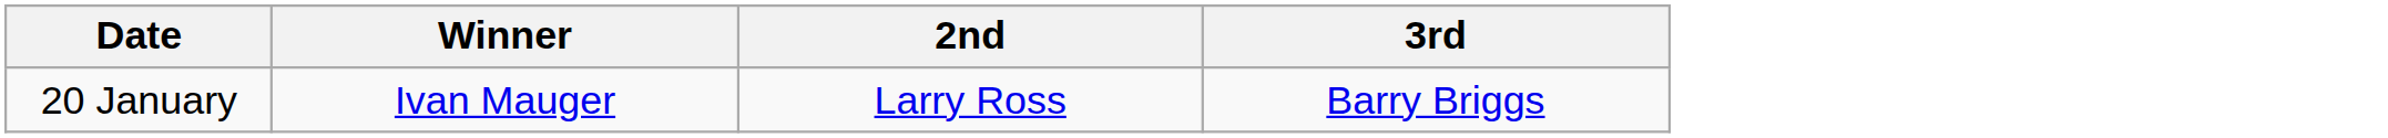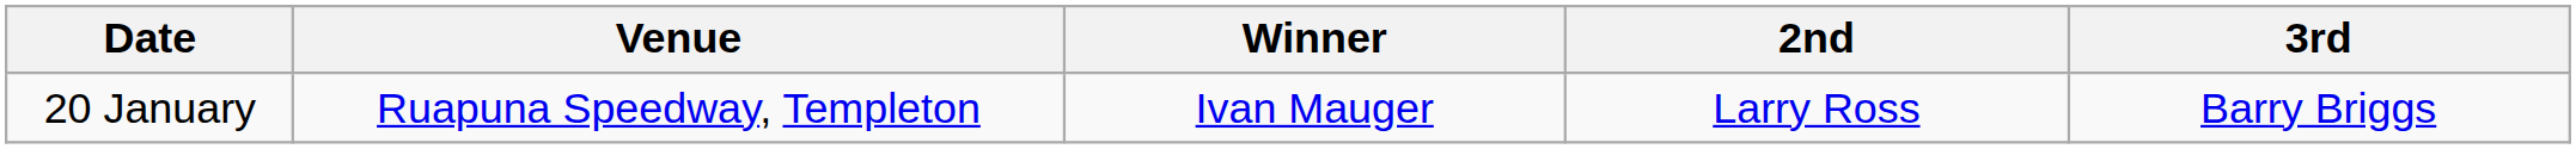 <table class="wikitable" style="text-align:center">
 <tr>
 <th width=100>Date</th>
+<th width=280>Venue</th>
 <th width=180>Winner</th>
 <th width=180>2nd</th>
 <th width=180>3rd</th>
 </tr>
 <tr>
 <td align=center>20 January</td>
+<td><a href='#'>Ruapuna Speedway</a>, <a href='#'>Templeton</a></td>
 <td><a href='#'>Ivan Mauger</a></td>
 <td><a href='#'>Larry Ross</a></td>
 <td><a href='#'>Barry Briggs</a></td>
 </tr>
 </table>
